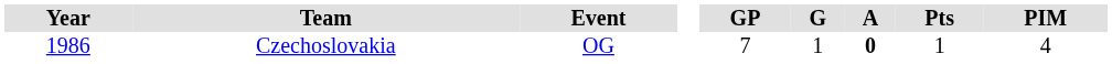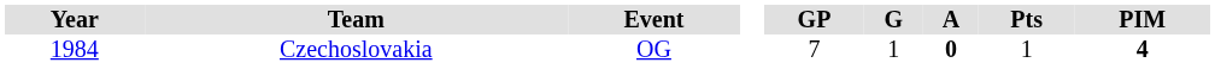 <table border="0" cellpadding="1" cellspacing="0" style="text-align:center; width:50em">
 <tr ALIGN="center" bgcolor="#e0e0e0">
 <th>Year</th>
 <th>Team</th>
 <th>Event</th>
 <th rowspan="99" bgcolor="#ffffff"> </th>
 <th>GP</th>
 <th>G</th>
 <th>A</th>
 <th>Pts</th>
 <th>PIM</th>
 </tr>
 <tr>
-<td><a href='#'>1986</a></td>
+<td><a href='#'>1984</a></td>
 <td><a href='#'>Czechoslovakia</a></td>
 <td><a href='#'>OG</a></td>
 <td>7</td>
 <td>1</td>
 <td><strong>0</strong></td>
 <td>1</td>
-<td>4</td>
+<td><strong>4</strong></td>
 </tr>
 </table>
